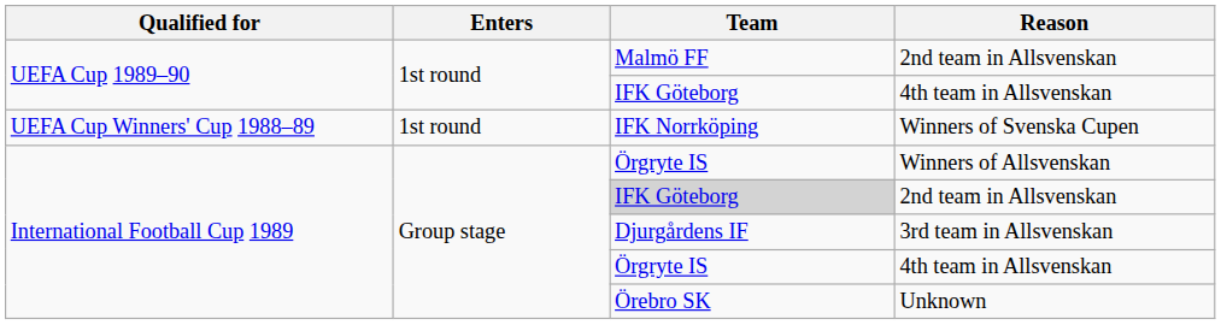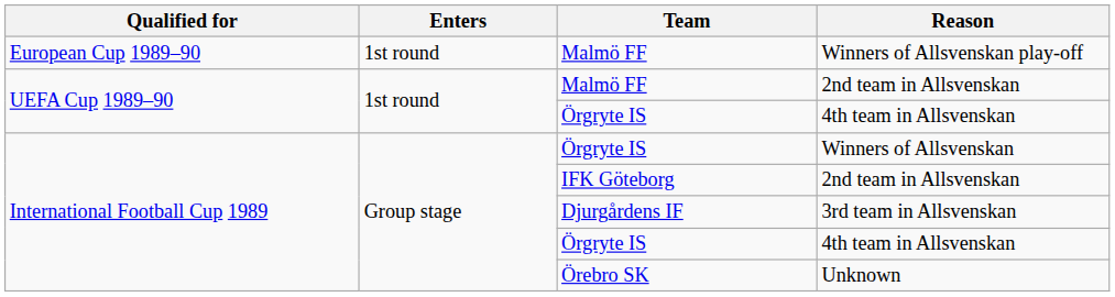 <table class="wikitable" style="text-align: left">
 <tr>
 <th style="width: 275px;">Qualified for</th>
 <th style="width: 150px;">Enters</th>
 <th style="width: 200px;">Team</th>
 <th style="width: 225px;">Reason</th>
 </tr>
 <tr>
+<td><a href='#'>European Cup</a> <a href='#'>1989–90</a></td>
+<td>1st round</td>
+<td><a href='#'>Malmö FF</a></td>
+<td>Winners of Allsvenskan play-off</td>
+</tr>
+<tr>
 <td rowspan=2><a href='#'>UEFA Cup</a> <a href='#'>1989–90</a></td>
 <td rowspan=2>1st round</td>
 <td><a href='#'>Malmö FF</a></td>
 <td>2nd team in Allsvenskan</td>
 </tr>
 <tr>
-<td><a href='#'>IFK Göteborg</a></td>
+<td><a href='#'>Örgryte IS</a></td>
 <td>4th team in Allsvenskan</td>
-</tr>
-<tr>
-<td><a href='#'>UEFA Cup Winners' Cup</a> <a href='#'>1988–89</a></td>
-<td>1st round</td>
-<td><a href='#'>IFK Norrköping</a></td>
-<td>Winners of Svenska Cupen</td>
 </tr>
 <tr>
 <td rowspan=5><a href='#'>International Football Cup</a> <a href='#'>1989</a></td>
 <td rowspan=5>Group stage</td>
 <td><a href='#'>Örgryte IS</a></td>
 <td>Winners of Allsvenskan</td>
 </tr>
 <tr>
-<td style="background: lightgrey;"><a href='#'>IFK Göteborg</a></td>
+<td><a href='#'>IFK Göteborg</a></td>
 <td>2nd team in Allsvenskan</td>
 </tr>
 <tr>
 <td><a href='#'>Djurgårdens IF</a></td>
 <td>3rd team in Allsvenskan</td>
 </tr>
 <tr>
 <td><a href='#'>Örgryte IS</a></td>
 <td>4th team in Allsvenskan</td>
 </tr>
 <tr>
 <td><a href='#'>Örebro SK</a></td>
 <td>Unknown</td>
 </tr>
 </table>
